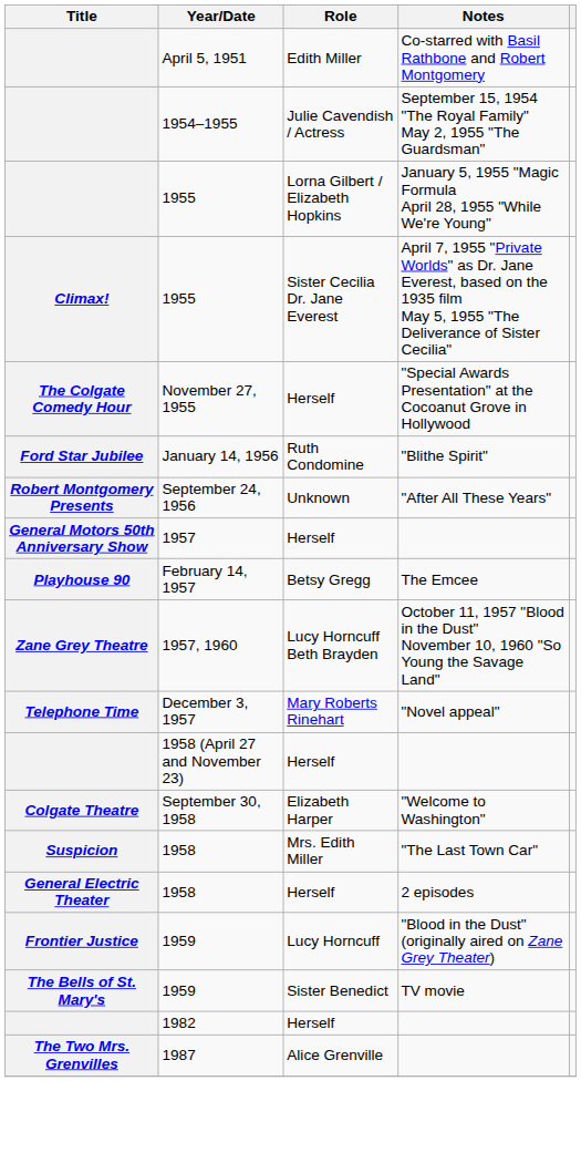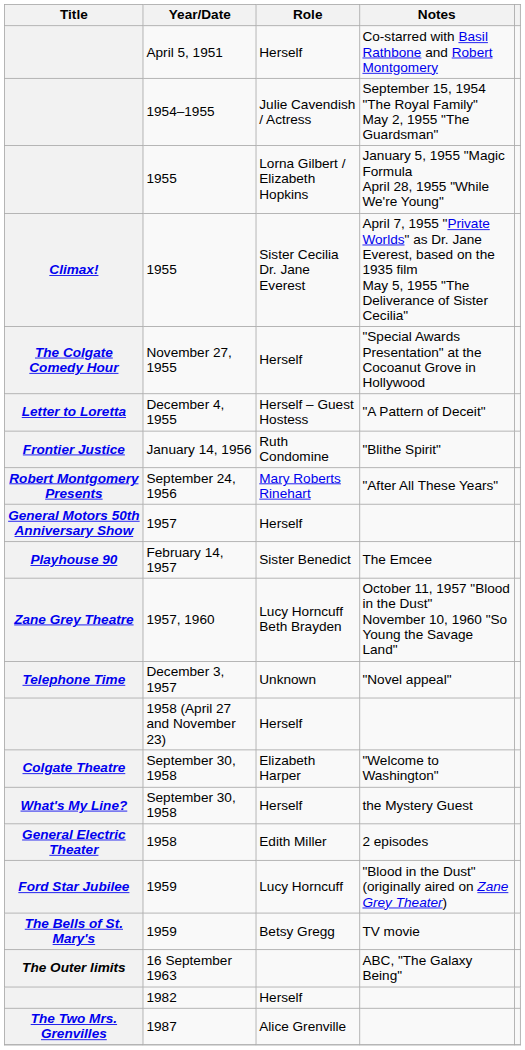 <table class="wikitable sortable plainrowheaders">
 <tr>
 <th scope="col">Title</th>
 <th scope="col">Year/Date</th>
 <th scope="col" width = 20% class="unsortable">Role</th>
 <th scope="col" width = 30% class="unsortable">Notes</th>
 <th scope="col" class="unsortable"></th>
 </tr>
 <tr>
 <th scope="row"></th>
 <td>April 5, 1951</td>
-<td>Edith Miller</td>
+<td>Herself</td>
 <td>Co-starred with <a href='#'>Basil Rathbone</a> and <a href='#'>Robert Montgomery</a></td>
 <td align="center"></td>
 </tr>
 <tr>
 <th scope="row"></th>
 <td>1954–1955</td>
 <td>Julie Cavendish / Actress</td>
 <td>September 15, 1954 "The Royal Family"<br>May 2, 1955 "The Guardsman"</td>
 <td align="center"></td>
 </tr>
 <tr>
 <th scope="row"></th>
 <td>1955</td>
 <td>Lorna Gilbert / Elizabeth Hopkins</td>
 <td>January 5, 1955 "Magic Formula<br>April 28, 1955 "While We're Young"</td>
 <td align="center"></td>
 </tr>
 <tr>
 <th scope="row"><em><a href='#'>Climax!</a></em></th>
 <td>1955</td>
 <td>Sister Cecilia<br>Dr. Jane Everest</td>
 <td>April 7, 1955 "<a href='#'>Private Worlds</a>" as Dr. Jane Everest, based on the 1935 film<br>May 5, 1955 "The Deliverance of Sister Cecilia"</td>
 <td align="center"></td>
 </tr>
 <tr>
 <th scope="row"><em><a href='#'>The Colgate Comedy Hour</a></em></th>
 <td>November 27, 1955</td>
 <td>Herself</td>
 <td>"Special Awards Presentation" at the Cocoanut Grove in Hollywood</td>
 <td align="center"></td>
 </tr>
 <tr>
-<th scope="row"><em><a href='#'>Ford Star Jubilee</a></em></th>
+<th scope="row"><em><a href='#'>Letter to Loretta</a></em></th>
+<td>December 4, 1955</td>
+<td>Herself – Guest Hostess</td>
+<td>"A Pattern of Deceit"</td>
+<td align="center"></td>
+</tr>
+<tr>
+<th scope="row"><em><a href='#'>Frontier Justice</a></em></th>
 <td>January 14, 1956</td>
 <td>Ruth Condomine</td>
 <td>"Blithe Spirit"</td>
 <td align="center"><br></td>
 </tr>
 <tr>
 <th scope="row"><em><a href='#'>Robert Montgomery Presents</a></em></th>
 <td>September 24, 1956</td>
-<td>Unknown</td>
+<td><a href='#'>Mary Roberts Rinehart</a></td>
 <td>"After All These Years"</td>
 <td align="center"></td>
 </tr>
 <tr>
 <th scope="row"><em><a href='#'>General Motors 50th Anniversary Show</a></em></th>
 <td>1957</td>
 <td>Herself</td>
 <td></td>
 <td align="center"></td>
 </tr>
 <tr>
 <th scope="row"><em><a href='#'>Playhouse 90</a></em></th>
 <td>February 14, 1957</td>
-<td>Betsy Gregg</td>
+<td>Sister Benedict</td>
 <td>The Emcee</td>
 <td align="center"></td>
 </tr>
 <tr>
 <th scope="row"><em><a href='#'>Zane Grey Theatre</a></em></th>
 <td>1957, 1960</td>
 <td>Lucy Horncuff <br>Beth Brayden</td>
 <td>October 11, 1957 "Blood in the Dust"<br>November 10, 1960 "So Young the Savage Land"</td>
 <td align="center"></td>
 </tr>
 <tr>
 <th scope="row"><em><a href='#'>Telephone Time</a></em></th>
 <td>December 3, 1957</td>
-<td><a href='#'>Mary Roberts Rinehart</a></td>
+<td>Unknown</td>
 <td>"Novel appeal"</td>
 <td align="center"></td>
 </tr>
 <tr>
 <th scope="row"><em></em></th>
 <td>1958 (April 27 and November 23)</td>
 <td>Herself</td>
 <td></td>
 <td align="center"></td>
 </tr>
 <tr>
 <th scope="row"><em><a href='#'>Colgate Theatre</a></em></th>
 <td>September 30, 1958</td>
 <td>Elizabeth Harper</td>
 <td>"Welcome to Washington"</td>
 <td align="center"></td>
 </tr>
 <tr>
-<th scope="row"><em><a href='#'>Suspicion</a></em></th>
-<td>1958</td>
-<td>Mrs. Edith Miller</td>
-<td>"The Last Town Car"</td>
+<th scope="row"><em><a href='#'>What's My Line?</a></em></th>
+<td>September 30, 1958</td>
+<td>Herself</td>
+<td>the Mystery Guest</td>
 <td align="center"></td>
 </tr>
 <tr>
 <th scope="row"><em><a href='#'>General Electric Theater</a></em></th>
 <td>1958</td>
-<td>Herself</td>
+<td>Edith Miller</td>
 <td>2 episodes</td>
 <td align="center"></td>
 </tr>
 <tr>
-<th scope="row"><em><a href='#'>Frontier Justice</a></em></th>
+<th scope="row"><em><a href='#'>Ford Star Jubilee</a></em></th>
 <td>1959</td>
 <td>Lucy Horncuff</td>
 <td>"Blood in the Dust" (originally aired on <a href='#'><em>Zane Grey Theater</em></a>)</td>
 <td align="center"></td>
 </tr>
 <tr>
 <th scope="row"><em><a href='#'>The Bells of St. Mary's</a></em></th>
 <td>1959</td>
-<td>Sister Benedict</td>
+<td>Betsy Gregg</td>
 <td>TV movie</td>
+<td align="center"></td>
+</tr>
+<tr>
+<th scope="row"><em>The Outer limits</em></th>
+<td>16 September 1963</td>
+<td></td>
+<td>ABC, "The Galaxy Being"</td>
 <td align="center"></td>
 </tr>
 <tr>
 <th scope="row"></th>
 <td>1982</td>
 <td>Herself</td>
 <td></td>
 <td align="center"></td>
 </tr>
 <tr>
 <th scope="row"><em><a href='#'>The Two Mrs. Grenvilles</a></em></th>
 <td>1987</td>
 <td>Alice Grenville</td>
 <td></td>
 <td align="center"></td>
 </tr>
 <tr>
 </tr>
 </table>
